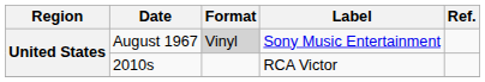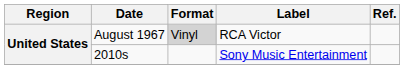 <table class="wikitable plainrowheaders">
 <tr>
 <th scope="col">Region</th>
 <th scope="col">Date</th>
 <th scope="col">Format</th>
 <th scope="col">Label</th>
 <th scope="col">Ref.</th>
 </tr>
 <tr>
 <th scope="row" rowspan="2">United States</th>
 <td>August 1967</td>
 <td style="background: lightgrey;">Vinyl</td>
-<td><a href='#'>Sony Music Entertainment</a></td>
+<td>RCA Victor</td>
 <td></td>
 </tr>
 <tr>
 <td>2010s</td>
 <td></td>
-<td>RCA Victor</td>
+<td><a href='#'>Sony Music Entertainment</a></td>
 <td></td>
 </tr>
 <tr>
 </tr>
 </table>
